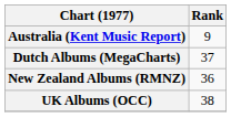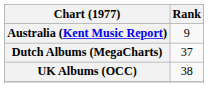 <table class="wikitable sortable plainrowheaders" style="text-align:center">
 <tr>
 <th align="left">Chart (1977)</th>
 <th style="text-align:center;">Rank</th>
 </tr>
 <tr>
 <th scope="row">Australia (<a href='#'>Kent Music Report</a>)</th>
 <td>9</td>
 </tr>
 <tr>
 <th scope="row">Dutch Albums (MegaCharts)</th>
 <td>37</td>
 </tr>
 <tr>
-<th scope="row">New Zealand Albums (RMNZ)</th>
-<td>36</td>
-</tr>
-<tr>
 <th scope="row">UK Albums (OCC)</th>
 <td>38</td>
 </tr>
 <tr>
 </tr>
 </table>
